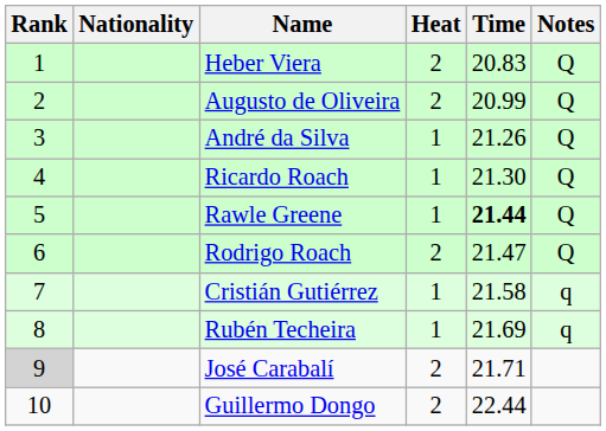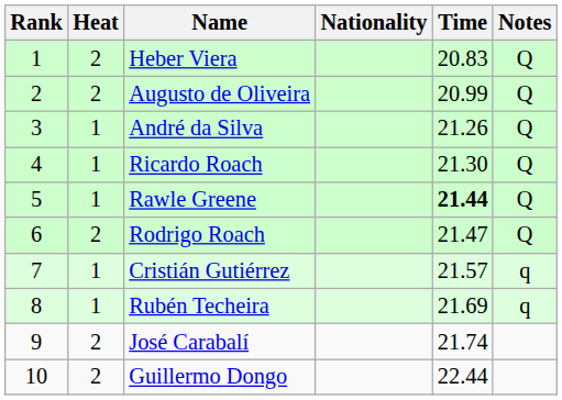 <table class="wikitable sortable" style="text-align:center">
 <tr>
 <th>Rank</th>
+<th>Heat</th>
+<th>Name</th>
 <th>Nationality</th>
-<th>Name</th>
-<th>Heat</th>
 <th>Time</th>
 <th>Notes</th>
 </tr>
 <tr bgcolor=ccffcc>
 <td>1</td>
+<td>2</td>
+<td align=left><a href='#'>Heber Viera</a></td>
 <td align=left></td>
-<td align=left><a href='#'>Heber Viera</a></td>
-<td>2</td>
 <td>20.83</td>
 <td>Q</td>
 </tr>
 <tr bgcolor=ccffcc>
 <td>2</td>
+<td>2</td>
+<td align=left><a href='#'>Augusto de Oliveira</a></td>
 <td align=left></td>
-<td align=left><a href='#'>Augusto de Oliveira</a></td>
-<td>2</td>
 <td>20.99</td>
 <td>Q</td>
 </tr>
 <tr bgcolor=ccffcc>
 <td>3</td>
+<td>1</td>
+<td align=left><a href='#'>André da Silva</a></td>
 <td align=left></td>
-<td align=left><a href='#'>André da Silva</a></td>
-<td>1</td>
 <td>21.26</td>
 <td>Q</td>
 </tr>
 <tr bgcolor=ccffcc>
 <td>4</td>
+<td>1</td>
+<td align=left><a href='#'>Ricardo Roach</a></td>
 <td align=left></td>
-<td align=left><a href='#'>Ricardo Roach</a></td>
-<td>1</td>
 <td>21.30</td>
 <td>Q</td>
 </tr>
 <tr bgcolor=ccffcc>
 <td>5</td>
+<td>1</td>
+<td align=left><a href='#'>Rawle Greene</a></td>
 <td align=left></td>
-<td align=left><a href='#'>Rawle Greene</a></td>
-<td>1</td>
 <td><strong>21.44</strong></td>
 <td>Q</td>
 </tr>
 <tr bgcolor=ccffcc>
 <td>6</td>
+<td>2</td>
+<td align=left><a href='#'>Rodrigo Roach</a></td>
 <td align=left></td>
-<td align=left><a href='#'>Rodrigo Roach</a></td>
-<td>2</td>
 <td>21.47</td>
 <td>Q</td>
 </tr>
 <tr bgcolor=ddffdd>
 <td>7</td>
+<td>1</td>
+<td align=left><a href='#'>Cristián Gutiérrez</a></td>
 <td align=left></td>
-<td align=left><a href='#'>Cristián Gutiérrez</a></td>
-<td>1</td>
-<td>21.58</td>
+<td>21.57</td>
 <td>q</td>
 </tr>
 <tr bgcolor=ddffdd>
 <td>8</td>
+<td>1</td>
+<td align=left><a href='#'>Rubén Techeira</a></td>
 <td align=left></td>
-<td align=left><a href='#'>Rubén Techeira</a></td>
-<td>1</td>
 <td>21.69</td>
 <td>q</td>
 </tr>
 <tr>
-<td style="background: lightgrey;">9</td>
+<td>9</td>
+<td>2</td>
+<td align=left><a href='#'>José Carabalí</a></td>
 <td align=left></td>
-<td align=left><a href='#'>José Carabalí</a></td>
-<td>2</td>
-<td>21.71</td>
+<td>21.74</td>
 <td></td>
 </tr>
 <tr>
 <td>10</td>
+<td>2</td>
+<td align=left><a href='#'>Guillermo Dongo</a></td>
 <td align=left></td>
-<td align=left><a href='#'>Guillermo Dongo</a></td>
-<td>2</td>
 <td>22.44</td>
 <td></td>
 </tr>
 </table>
